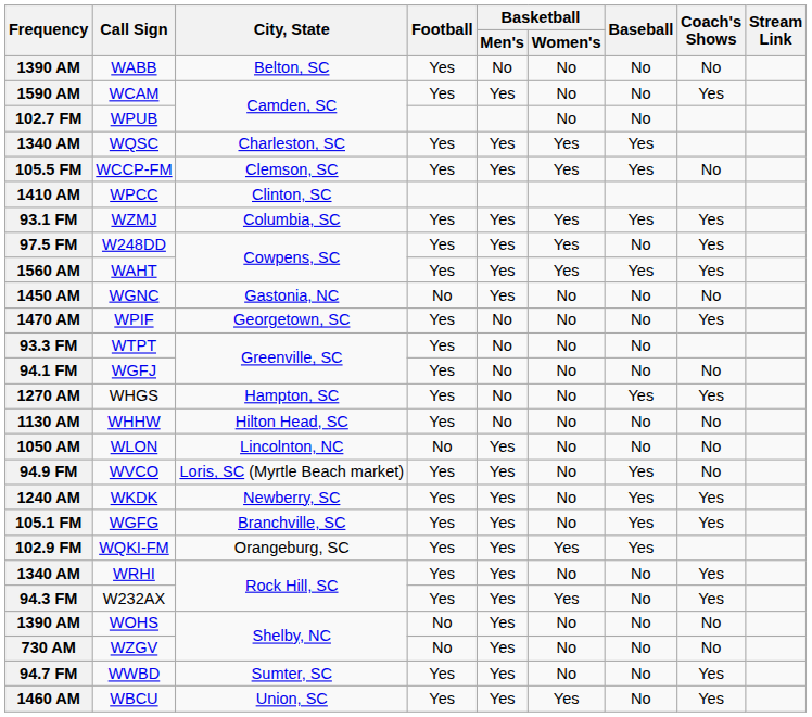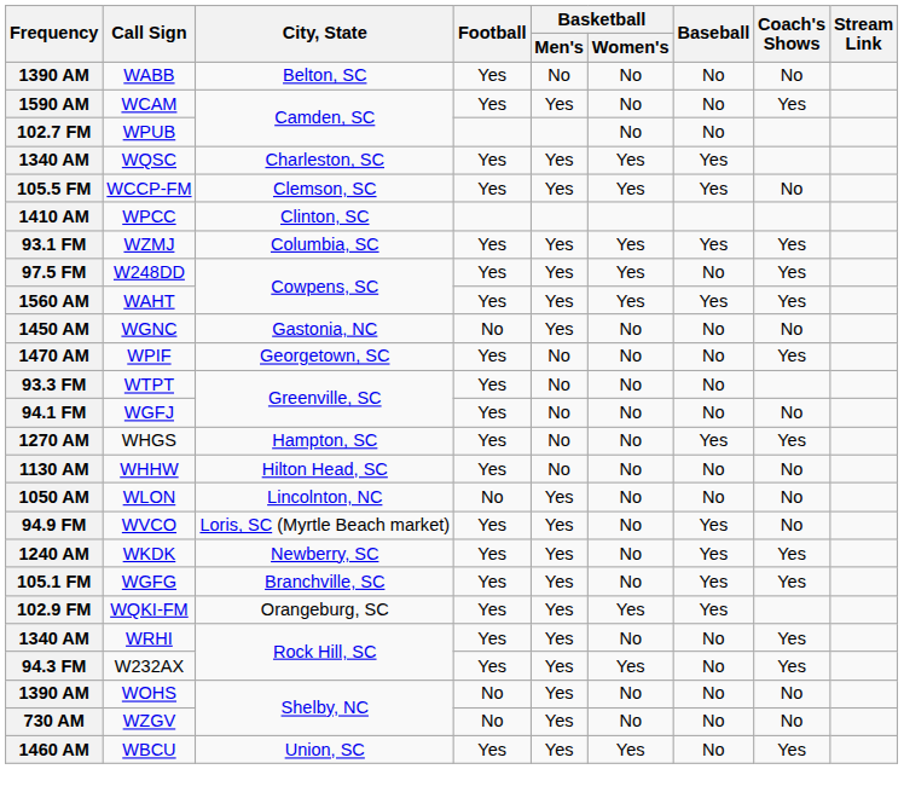 <table class="wikitable" style="font-size: smaller; width: auto; text-align: center; table-layout: fixed;"|>
 <tr>
 <th rowspan=2>Frequency</th>
 <th rowspan=2>Call Sign</th>
 <th rowspan=2>City, State</th>
 <th rowspan=2>Football</th>
 <th colspan=2>Basketball</th>
 <th rowspan=2>Baseball</th>
 <th rowspan=2>Coach's<br>Shows</th>
 <th rowspan=2>Stream<br>Link</th>
 </tr>
 <tr>
 <th>Men's</th>
 <th>Women's</th>
 </tr>
 <tr>
 <th>1390 AM</th>
 <td><a href='#'>WABB</a></td>
 <td><a href='#'>Belton, SC</a></td>
 <td> Yes</td>
 <td> No</td>
 <td> No</td>
 <td> No</td>
 <td> No</td>
 <td></td>
 </tr>
 <tr>
 <th>1590 AM</th>
 <td><a href='#'>WCAM</a></td>
 <td rowspan=2><a href='#'>Camden, SC</a></td>
 <td> Yes</td>
 <td> Yes</td>
 <td> No</td>
 <td> No</td>
 <td> Yes</td>
 <td></td>
 </tr>
 <tr>
 <th>102.7 FM</th>
 <td><a href='#'>WPUB</a></td>
 <td></td>
 <td></td>
 <td> No</td>
 <td> No</td>
 <td></td>
 <td></td>
 </tr>
 <tr>
 <th>1340 AM</th>
 <td><a href='#'>WQSC</a></td>
 <td><a href='#'>Charleston, SC</a></td>
 <td> Yes</td>
 <td> Yes</td>
 <td> Yes</td>
 <td> Yes</td>
 <td></td>
 <td></td>
 </tr>
 <tr>
 <th>105.5 FM</th>
 <td><a href='#'>WCCP-FM</a></td>
 <td><a href='#'>Clemson, SC</a></td>
 <td> Yes</td>
 <td> Yes</td>
 <td> Yes</td>
 <td> Yes</td>
 <td> No</td>
 <td></td>
 </tr>
 <tr>
 <th>1410 AM</th>
 <td><a href='#'>WPCC</a></td>
 <td><a href='#'>Clinton, SC</a></td>
 <td></td>
 <td></td>
 <td></td>
 <td></td>
 <td></td>
 <td></td>
 </tr>
 <tr>
 <th>93.1 FM</th>
 <td><a href='#'>WZMJ</a></td>
 <td><a href='#'>Columbia, SC</a></td>
 <td> Yes</td>
 <td> Yes</td>
 <td> Yes</td>
 <td> Yes</td>
 <td> Yes</td>
 <td></td>
 </tr>
 <tr>
 <th>97.5 FM</th>
 <td><a href='#'>W248DD</a></td>
 <td rowspan=2><a href='#'>Cowpens, SC</a></td>
 <td> Yes</td>
 <td> Yes</td>
 <td> Yes</td>
 <td> No</td>
 <td> Yes</td>
 <td></td>
 </tr>
 <tr>
 <th>1560 AM</th>
 <td><a href='#'>WAHT</a></td>
 <td> Yes</td>
 <td> Yes</td>
 <td> Yes</td>
 <td> Yes</td>
 <td> Yes</td>
 <td></td>
 </tr>
 <tr>
 <th>1450 AM</th>
 <td><a href='#'>WGNC</a></td>
 <td><a href='#'>Gastonia, NC</a></td>
 <td> No</td>
 <td> Yes</td>
 <td> No</td>
 <td> No</td>
 <td> No</td>
 <td></td>
 </tr>
 <tr>
 <th>1470 AM</th>
 <td><a href='#'>WPIF</a></td>
 <td><a href='#'>Georgetown, SC</a></td>
 <td> Yes</td>
 <td> No</td>
 <td> No</td>
 <td> No</td>
 <td> Yes</td>
 <td></td>
 </tr>
 <tr>
 <th>93.3 FM</th>
 <td><a href='#'>WTPT</a></td>
 <td rowspan=2><a href='#'>Greenville, SC</a></td>
 <td> Yes</td>
 <td> No</td>
 <td> No</td>
 <td> No</td>
 <td></td>
 <td></td>
 </tr>
 <tr>
 <th>94.1 FM</th>
 <td><a href='#'>WGFJ</a></td>
 <td> Yes</td>
 <td> No</td>
 <td> No</td>
 <td> No</td>
 <td> No</td>
 <td></td>
 </tr>
 <tr>
 <th>1270 AM</th>
 <td>WHGS</td>
 <td><a href='#'>Hampton, SC</a></td>
 <td> Yes</td>
 <td> No</td>
 <td> No</td>
 <td> Yes</td>
 <td> Yes</td>
 <td></td>
 </tr>
 <tr>
 <th>1130 AM</th>
 <td><a href='#'>WHHW</a></td>
 <td><a href='#'>Hilton Head, SC</a></td>
 <td> Yes</td>
 <td> No</td>
 <td> No</td>
 <td> No</td>
 <td> No</td>
 <td></td>
 </tr>
 <tr>
 <th>1050 AM</th>
 <td><a href='#'>WLON</a></td>
 <td><a href='#'>Lincolnton, NC</a></td>
 <td> No</td>
 <td> Yes</td>
 <td> No</td>
 <td> No</td>
 <td> No</td>
 <td></td>
 </tr>
 <tr>
 <th>94.9 FM</th>
 <td><a href='#'>WVCO</a></td>
 <td><a href='#'>Loris, SC</a> (Myrtle Beach market)</td>
 <td> Yes</td>
 <td> Yes</td>
 <td> No</td>
 <td> Yes</td>
 <td> No</td>
 <td></td>
 </tr>
 <tr>
 <th>1240 AM</th>
 <td><a href='#'>WKDK</a></td>
 <td><a href='#'>Newberry, SC</a></td>
 <td> Yes</td>
 <td> Yes</td>
 <td> No</td>
 <td> Yes</td>
 <td> Yes</td>
 <td></td>
 </tr>
 <tr>
 <th>105.1 FM</th>
 <td><a href='#'>WGFG</a></td>
 <td><a href='#'>Branchville, SC</a></td>
 <td> Yes</td>
 <td> Yes</td>
 <td> No</td>
 <td> Yes</td>
 <td> Yes</td>
 <td></td>
 </tr>
 <tr>
 <th>102.9 FM</th>
 <td><a href='#'>WQKI-FM</a></td>
 <td>Orangeburg, SC</td>
 <td> Yes</td>
 <td> Yes</td>
 <td> Yes</td>
 <td> Yes</td>
 <td></td>
 <td></td>
 </tr>
 <tr>
 <th>1340 AM</th>
 <td><a href='#'>WRHI</a></td>
 <td rowspan=2><a href='#'>Rock Hill, SC</a></td>
 <td> Yes</td>
 <td> Yes</td>
 <td> No</td>
 <td> No</td>
 <td> Yes</td>
 <td></td>
 </tr>
 <tr>
 <th>94.3 FM</th>
 <td>W232AX</td>
 <td> Yes</td>
 <td> Yes</td>
 <td> Yes</td>
 <td> No</td>
 <td> Yes</td>
 <td></td>
 </tr>
 <tr>
 <th>1390 AM</th>
 <td><a href='#'>WOHS</a></td>
 <td rowspan=2><a href='#'>Shelby, NC</a></td>
 <td> No</td>
 <td> Yes</td>
 <td> No</td>
 <td> No</td>
 <td> No</td>
 <td></td>
 </tr>
 <tr>
 <th>730 AM</th>
 <td><a href='#'>WZGV</a></td>
 <td> No</td>
 <td> Yes</td>
 <td> No</td>
 <td> No</td>
 <td> No</td>
 <td></td>
 </tr>
 <tr>
-<th>94.7 FM</th>
-<td><a href='#'>WWBD</a></td>
-<td><a href='#'>Sumter, SC</a></td>
-<td> Yes</td>
-<td> Yes</td>
-<td> No</td>
-<td> No</td>
-<td> Yes</td>
-<td></td>
-</tr>
-<tr>
 <th>1460 AM</th>
 <td><a href='#'>WBCU</a></td>
 <td><a href='#'>Union, SC</a></td>
 <td> Yes</td>
 <td> Yes</td>
 <td> Yes</td>
 <td> No</td>
 <td> Yes</td>
 <td></td>
 </tr>
 </table>
